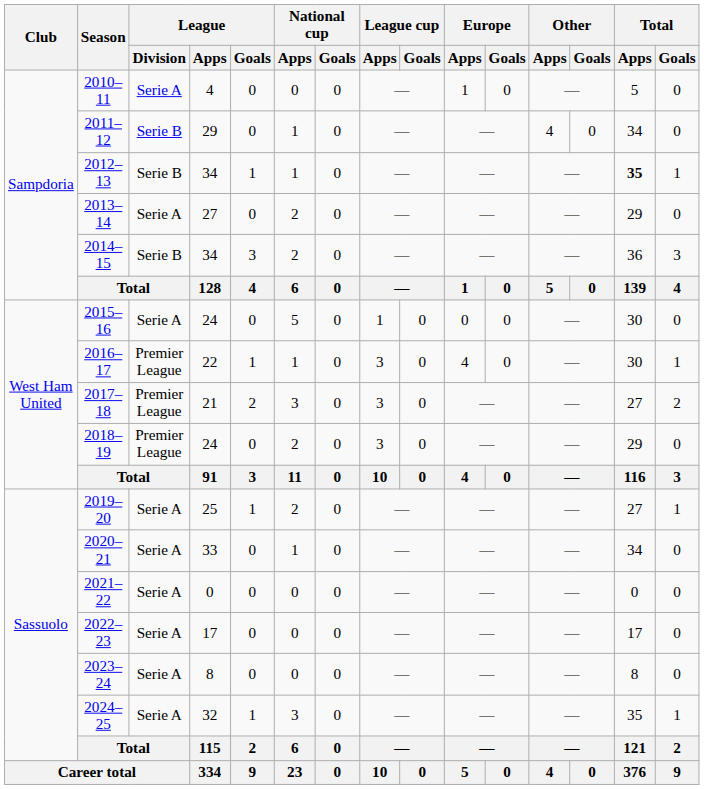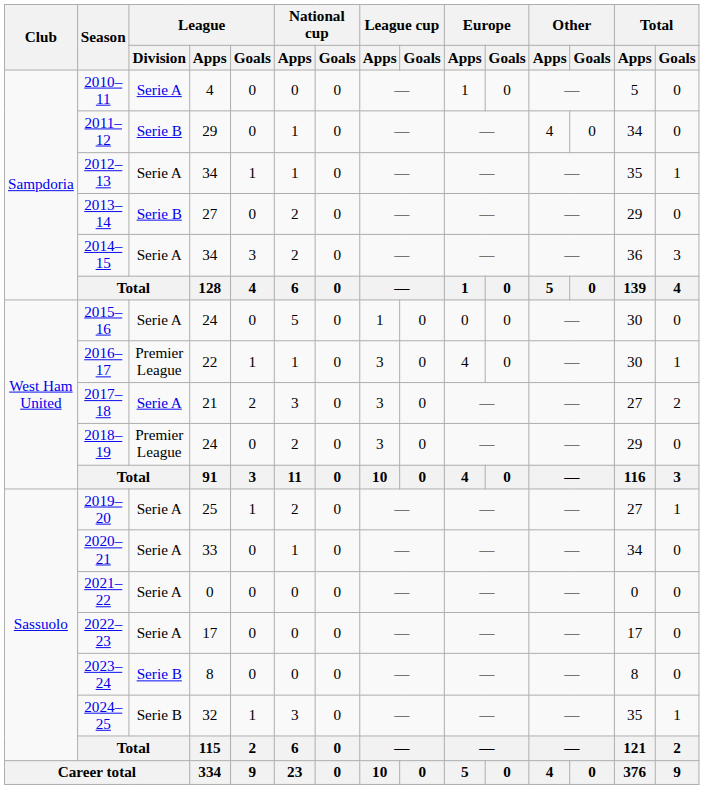 <table class=wikitable style="text-align: center">
 <tr>
 <th rowspan="2">Club</th>
 <th rowspan="2">Season</th>
 <th colspan="3">League</th>
 <th colspan="2">National cup</th>
 <th colspan="2">League cup</th>
 <th colspan="2">Europe</th>
 <th colspan="2">Other</th>
 <th colspan="2">Total</th>
 </tr>
 <tr>
 <th>Division</th>
 <th>Apps</th>
 <th>Goals</th>
 <th>Apps</th>
 <th>Goals</th>
 <th>Apps</th>
 <th>Goals</th>
 <th>Apps</th>
 <th>Goals</th>
 <th>Apps</th>
 <th>Goals</th>
 <th>Apps</th>
 <th>Goals</th>
 </tr>
 <tr>
 <td rowspan="6"><a href='#'>Sampdoria</a></td>
 <td><a href='#'>2010–11</a></td>
 <td><a href='#'>Serie A</a></td>
 <td>4</td>
 <td>0</td>
 <td>0</td>
 <td>0</td>
 <td colspan="2">—</td>
 <td>1</td>
 <td>0</td>
 <td colspan="2">—</td>
 <td>5</td>
 <td>0</td>
 </tr>
 <tr>
 <td><a href='#'>2011–12</a></td>
 <td><a href='#'>Serie B</a></td>
 <td>29</td>
 <td>0</td>
 <td>1</td>
 <td>0</td>
 <td colspan="2">—</td>
 <td colspan="2">—</td>
 <td>4</td>
 <td>0</td>
 <td>34</td>
 <td>0</td>
 </tr>
 <tr>
 <td><a href='#'>2012–13</a></td>
-<td>Serie B</td>
+<td>Serie A</td>
 <td>34</td>
 <td>1</td>
 <td>1</td>
 <td>0</td>
 <td colspan="2">—</td>
 <td colspan="2">—</td>
 <td colspan="2">—</td>
-<td><strong>35</strong></td>
+<td>35</td>
 <td>1</td>
 </tr>
 <tr>
 <td><a href='#'>2013–14</a></td>
-<td>Serie A</td>
+<td><a href='#'>Serie B</a></td>
 <td>27</td>
 <td>0</td>
 <td>2</td>
 <td>0</td>
 <td colspan="2">—</td>
 <td colspan="2">—</td>
 <td colspan="2">—</td>
 <td>29</td>
 <td>0</td>
 </tr>
 <tr>
 <td><a href='#'>2014–15</a></td>
-<td>Serie B</td>
+<td>Serie A</td>
 <td>34</td>
 <td>3</td>
 <td>2</td>
 <td>0</td>
 <td colspan="2">—</td>
 <td colspan="2">—</td>
 <td colspan="2">—</td>
 <td>36</td>
 <td>3</td>
 </tr>
 <tr>
 <th colspan="2">Total</th>
 <th>128</th>
 <th>4</th>
 <th>6</th>
 <th>0</th>
 <th colspan="2">—</th>
 <th>1</th>
 <th>0</th>
 <th>5</th>
 <th>0</th>
 <th>139</th>
 <th>4</th>
 </tr>
 <tr>
 <td rowspan="5"><a href='#'>West Ham United</a></td>
 <td><a href='#'>2015–16</a></td>
 <td>Serie A</td>
 <td>24</td>
 <td>0</td>
 <td>5</td>
 <td>0</td>
 <td>1</td>
 <td>0</td>
 <td>0</td>
 <td>0</td>
 <td colspan="2">—</td>
 <td>30</td>
 <td>0</td>
 </tr>
 <tr>
 <td><a href='#'>2016–17</a></td>
 <td>Premier League</td>
 <td>22</td>
 <td>1</td>
 <td>1</td>
 <td>0</td>
 <td>3</td>
 <td>0</td>
 <td>4</td>
 <td>0</td>
 <td colspan="2">—</td>
 <td>30</td>
 <td>1</td>
 </tr>
 <tr>
 <td><a href='#'>2017–18</a></td>
-<td>Premier League</td>
+<td><a href='#'>Serie A</a></td>
 <td>21</td>
 <td>2</td>
 <td>3</td>
 <td>0</td>
 <td>3</td>
 <td>0</td>
 <td colspan="2">—</td>
 <td colspan="2">—</td>
 <td>27</td>
 <td>2</td>
 </tr>
 <tr>
 <td><a href='#'>2018–19</a></td>
 <td>Premier League</td>
 <td>24</td>
 <td>0</td>
 <td>2</td>
 <td>0</td>
 <td>3</td>
 <td>0</td>
 <td colspan="2">—</td>
 <td colspan="2">—</td>
 <td>29</td>
 <td>0</td>
 </tr>
 <tr>
 <th colspan="2">Total</th>
 <th>91</th>
 <th>3</th>
 <th>11</th>
 <th>0</th>
 <th>10</th>
 <th>0</th>
 <th>4</th>
 <th>0</th>
 <th colspan="2">—</th>
 <th>116</th>
 <th>3</th>
 </tr>
 <tr>
 <td rowspan="7"><a href='#'>Sassuolo</a></td>
 <td><a href='#'>2019–20</a></td>
 <td>Serie A</td>
 <td>25</td>
 <td>1</td>
 <td>2</td>
 <td>0</td>
 <td colspan="2">—</td>
 <td colspan="2">—</td>
 <td colspan="2">—</td>
 <td>27</td>
 <td>1</td>
 </tr>
 <tr>
 <td><a href='#'>2020–21</a></td>
 <td>Serie A</td>
 <td>33</td>
 <td>0</td>
 <td>1</td>
 <td>0</td>
 <td colspan="2">—</td>
 <td colspan="2">—</td>
 <td colspan="2">—</td>
 <td>34</td>
 <td>0</td>
 </tr>
 <tr>
 <td><a href='#'>2021–22</a></td>
 <td>Serie A</td>
 <td>0</td>
 <td>0</td>
 <td>0</td>
 <td>0</td>
 <td colspan="2">—</td>
 <td colspan="2">—</td>
 <td colspan="2">—</td>
 <td>0</td>
 <td>0</td>
 </tr>
 <tr>
 <td><a href='#'>2022–23</a></td>
 <td>Serie A</td>
 <td>17</td>
 <td>0</td>
 <td>0</td>
 <td>0</td>
 <td colspan="2">—</td>
 <td colspan="2">—</td>
 <td colspan="2">—</td>
 <td>17</td>
 <td>0</td>
 </tr>
 <tr>
 <td><a href='#'>2023–24</a></td>
-<td>Serie A</td>
+<td><a href='#'>Serie B</a></td>
 <td>8</td>
 <td>0</td>
 <td>0</td>
 <td>0</td>
 <td colspan="2">—</td>
 <td colspan="2">—</td>
 <td colspan="2">—</td>
 <td>8</td>
 <td>0</td>
 </tr>
 <tr>
 <td><a href='#'>2024–25</a></td>
-<td>Serie A</td>
+<td>Serie B</td>
 <td>32</td>
 <td>1</td>
 <td>3</td>
 <td>0</td>
 <td colspan="2">—</td>
 <td colspan="2">—</td>
 <td colspan="2">—</td>
 <td>35</td>
 <td>1</td>
 </tr>
 <tr>
 <th colspan="2">Total</th>
 <th>115</th>
 <th>2</th>
 <th>6</th>
 <th>0</th>
 <th colspan="2">—</th>
 <th colspan="2">—</th>
 <th colspan="2">—</th>
 <th>121</th>
 <th>2</th>
 </tr>
 <tr>
 <th colspan="3">Career total</th>
 <th>334</th>
 <th>9</th>
 <th>23</th>
 <th>0</th>
 <th>10</th>
 <th>0</th>
 <th>5</th>
 <th>0</th>
 <th>4</th>
 <th>0</th>
 <th>376</th>
 <th>9</th>
 </tr>
 </table>
